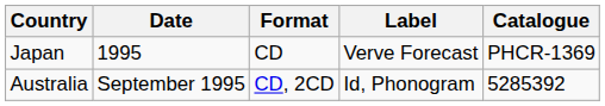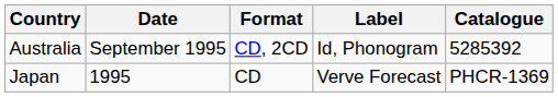 <table class="wikitable plainrowheaders">
 <tr>
 <th scope="col">Country</th>
 <th scope="col">Date</th>
 <th scope="col">Format</th>
 <th scope="col">Label</th>
 <th scope="col">Catalogue</th>
 </tr>
 <tr>
+<td>Australia</td>
+<td>September 1995</td>
+<td><a href='#'>CD</a>, 2CD</td>
+<td>Id, Phonogram</td>
+<td>5285392</td>
+</tr>
+<tr>
 <td>Japan</td>
 <td>1995</td>
 <td>CD</td>
 <td>Verve Forecast</td>
 <td>PHCR-1369</td>
 </tr>
-<tr>
-<td>Australia</td>
-<td>September 1995</td>
-<td><a href='#'>CD</a>, 2CD</td>
-<td>Id, Phonogram</td>
-<td>5285392</td>
-</tr>
 </table>
